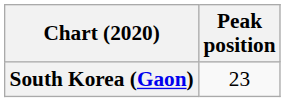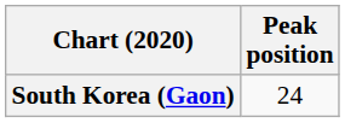 <table class="wikitable sortable plainrowheaders" style="text-align:center">
 <tr>
 <th scope="col">Chart (2020)</th>
 <th scope="col">Peak<br>position</th>
 </tr>
 <tr>
 <th scope="row">South Korea (<a href='#'>Gaon</a>)</th>
-<td>23</td>
+<td>24</td>
 </tr>
 </table>
